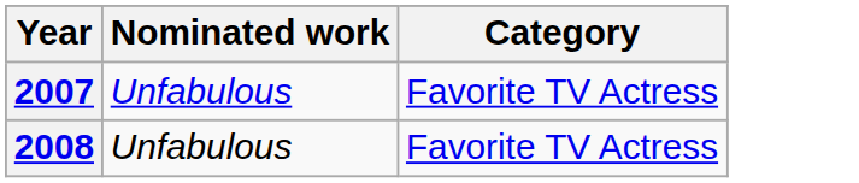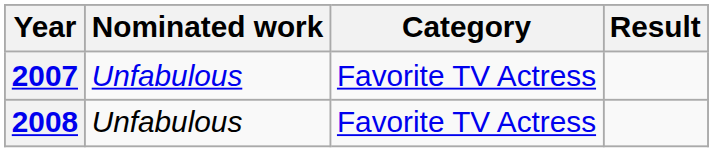 <table class="wikitable plainrowheaders">
 <tr>
 <th scope="col">Year</th>
 <th scope="col">Nominated work</th>
 <th scope="col">Category</th>
+<th scope="col">Result</th>
 </tr>
 <tr>
 <th scope="row" style="text-align:center;"><a href='#'>2007</a></th>
 <td><em><a href='#'>Unfabulous</a></em></td>
 <td><a href='#'>Favorite TV Actress</a></td>
+<td></td>
 </tr>
 <tr>
 <th scope="row" style="text-align:center;"><a href='#'>2008</a></th>
 <td><em>Unfabulous</em></td>
 <td><a href='#'>Favorite TV Actress</a></td>
+<td></td>
 </tr>
 </table>
